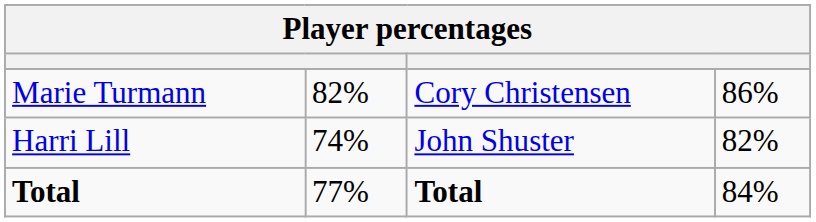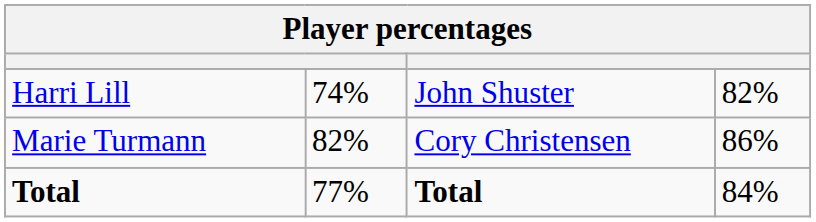 <table class="wikitable">
 <tr>
 <th colspan=4 width=400>Player percentages</th>
 </tr>
 <tr>
 <th colspan=2 width=200 style="white-space:nowrap;"></th>
 <th colspan=2 width=200 style="white-space:nowrap;"></th>
 </tr>
 <tr>
+<td><a href='#'>Harri Lill</a></td>
+<td>74%</td>
+<td><a href='#'>John Shuster</a></td>
+<td>82%</td>
+</tr>
+<tr>
 <td><a href='#'>Marie Turmann</a></td>
 <td>82%</td>
 <td><a href='#'>Cory Christensen</a></td>
 <td>86%</td>
-</tr>
-<tr>
-<td><a href='#'>Harri Lill</a></td>
-<td>74%</td>
-<td><a href='#'>John Shuster</a></td>
-<td>82%</td>
 </tr>
 <tr>
 <td><strong>Total</strong></td>
 <td>77%</td>
 <td><strong>Total</strong></td>
 <td>84%</td>
 </tr>
 </table>
